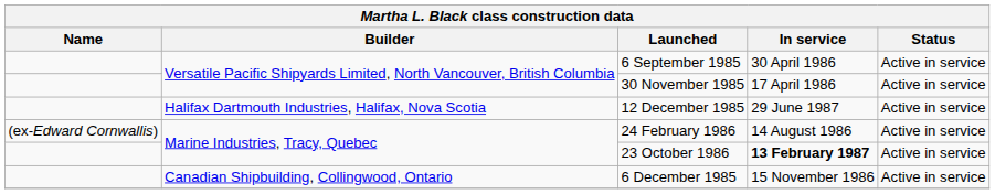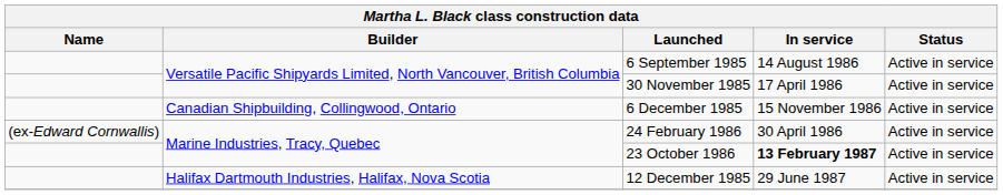 <table border="1" class="wikitable collapsible">
 <tr>
 <th colspan="5"><em>Martha L. Black</em> class construction data</th>
 </tr>
 <tr>
 <th scope="col">Name</th>
 <th scope="col">Builder</th>
 <th scope="col">Launched</th>
 <th scope="col">In service</th>
 <th scope="col">Status</th>
 </tr>
 <tr>
 <td scope="row"></td>
 <td rowspan="2"><a href='#'>Versatile Pacific Shipyards Limited</a>, <a href='#'>North Vancouver, British Columbia</a></td>
 <td>6 September 1985</td>
-<td>30 April 1986</td>
+<td>14 August 1986</td>
 <td>Active in service</td>
 </tr>
 <tr>
 <td scope="row"></td>
 <td>30 November 1985</td>
 <td>17 April 1986</td>
 <td>Active in service</td>
 </tr>
 <tr>
 <td scope="row"></td>
-<td><a href='#'>Halifax Dartmouth Industries</a>, <a href='#'>Halifax, Nova Scotia</a></td>
-<td>12 December 1985</td>
-<td>29 June 1987</td>
+<td><a href='#'>Canadian Shipbuilding</a>, <a href='#'>Collingwood, Ontario</a></td>
+<td>6 December 1985</td>
+<td>15 November 1986</td>
 <td>Active in service</td>
 </tr>
 <tr>
 <td scope="row"> (ex-<em>Edward Cornwallis</em>)</td>
 <td rowspan="2"><a href='#'>Marine Industries</a>, <a href='#'>Tracy, Quebec</a></td>
 <td>24 February 1986</td>
-<td>14 August 1986</td>
+<td>30 April 1986</td>
 <td>Active in service</td>
 </tr>
 <tr>
 <td scope="row"></td>
 <td>23 October 1986</td>
 <td><strong>13 February 1987</strong></td>
 <td>Active in service</td>
 </tr>
 <tr>
 <td scope="row"></td>
-<td><a href='#'>Canadian Shipbuilding</a>, <a href='#'>Collingwood, Ontario</a></td>
-<td>6 December 1985</td>
-<td>15 November 1986</td>
+<td><a href='#'>Halifax Dartmouth Industries</a>, <a href='#'>Halifax, Nova Scotia</a></td>
+<td>12 December 1985</td>
+<td>29 June 1987</td>
 <td>Active in service</td>
 </tr>
 <tr>
 </tr>
 </table>
